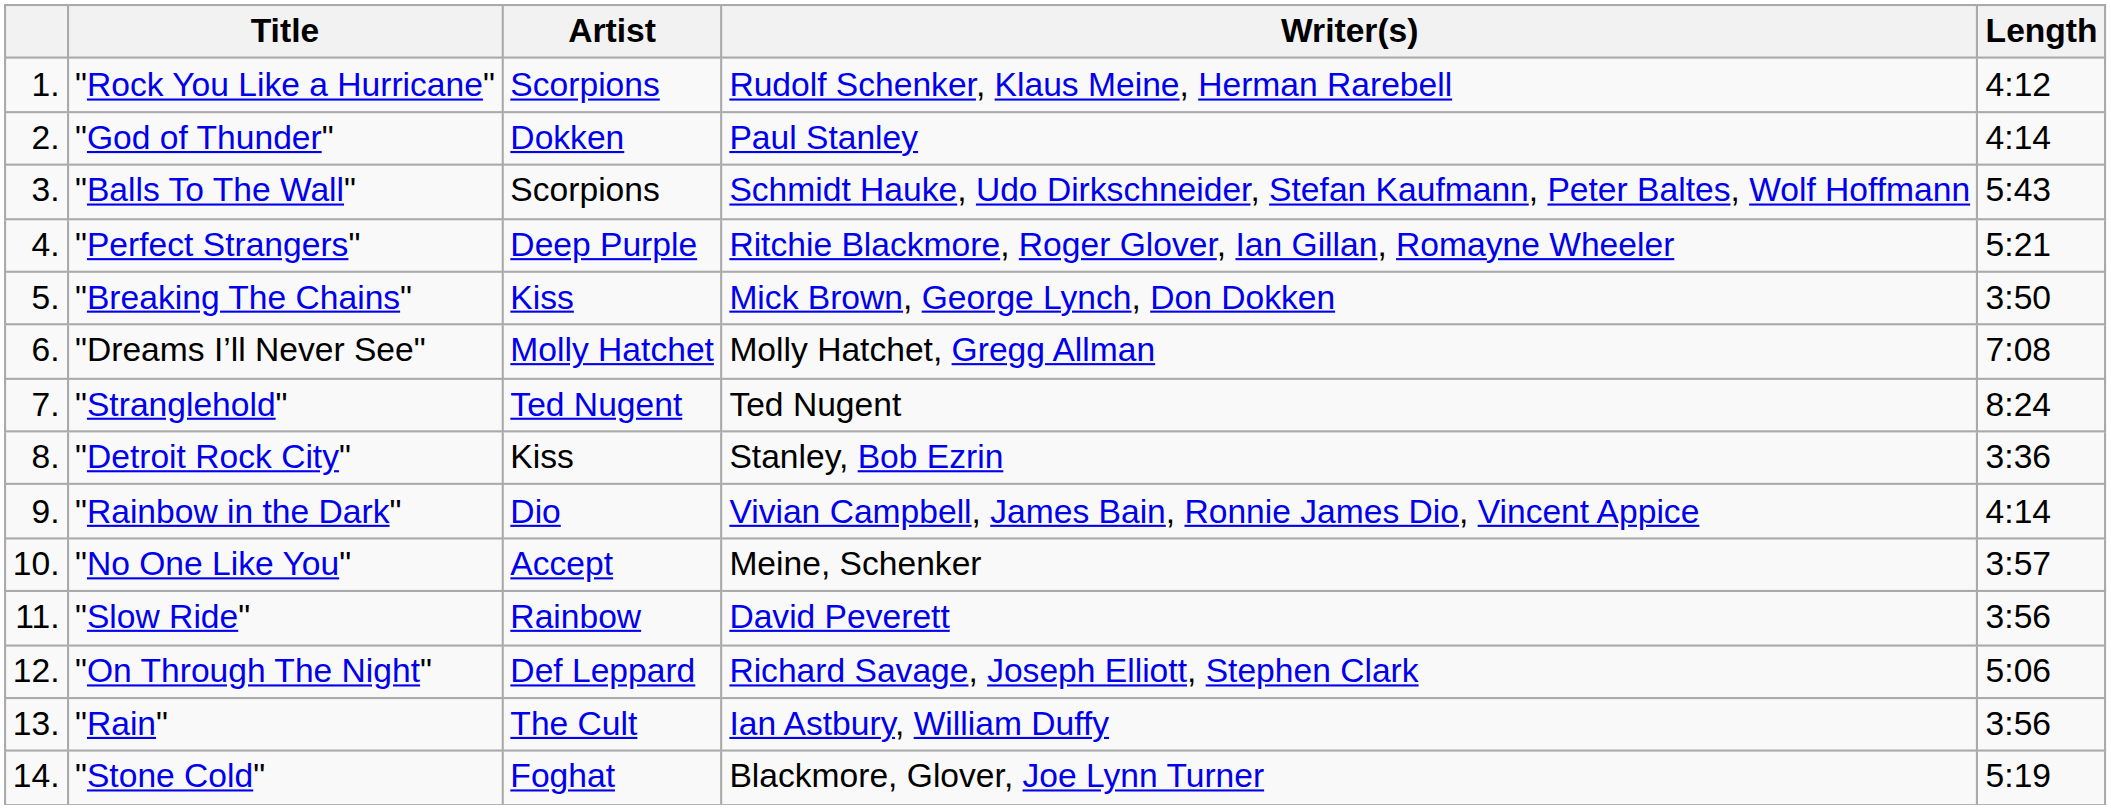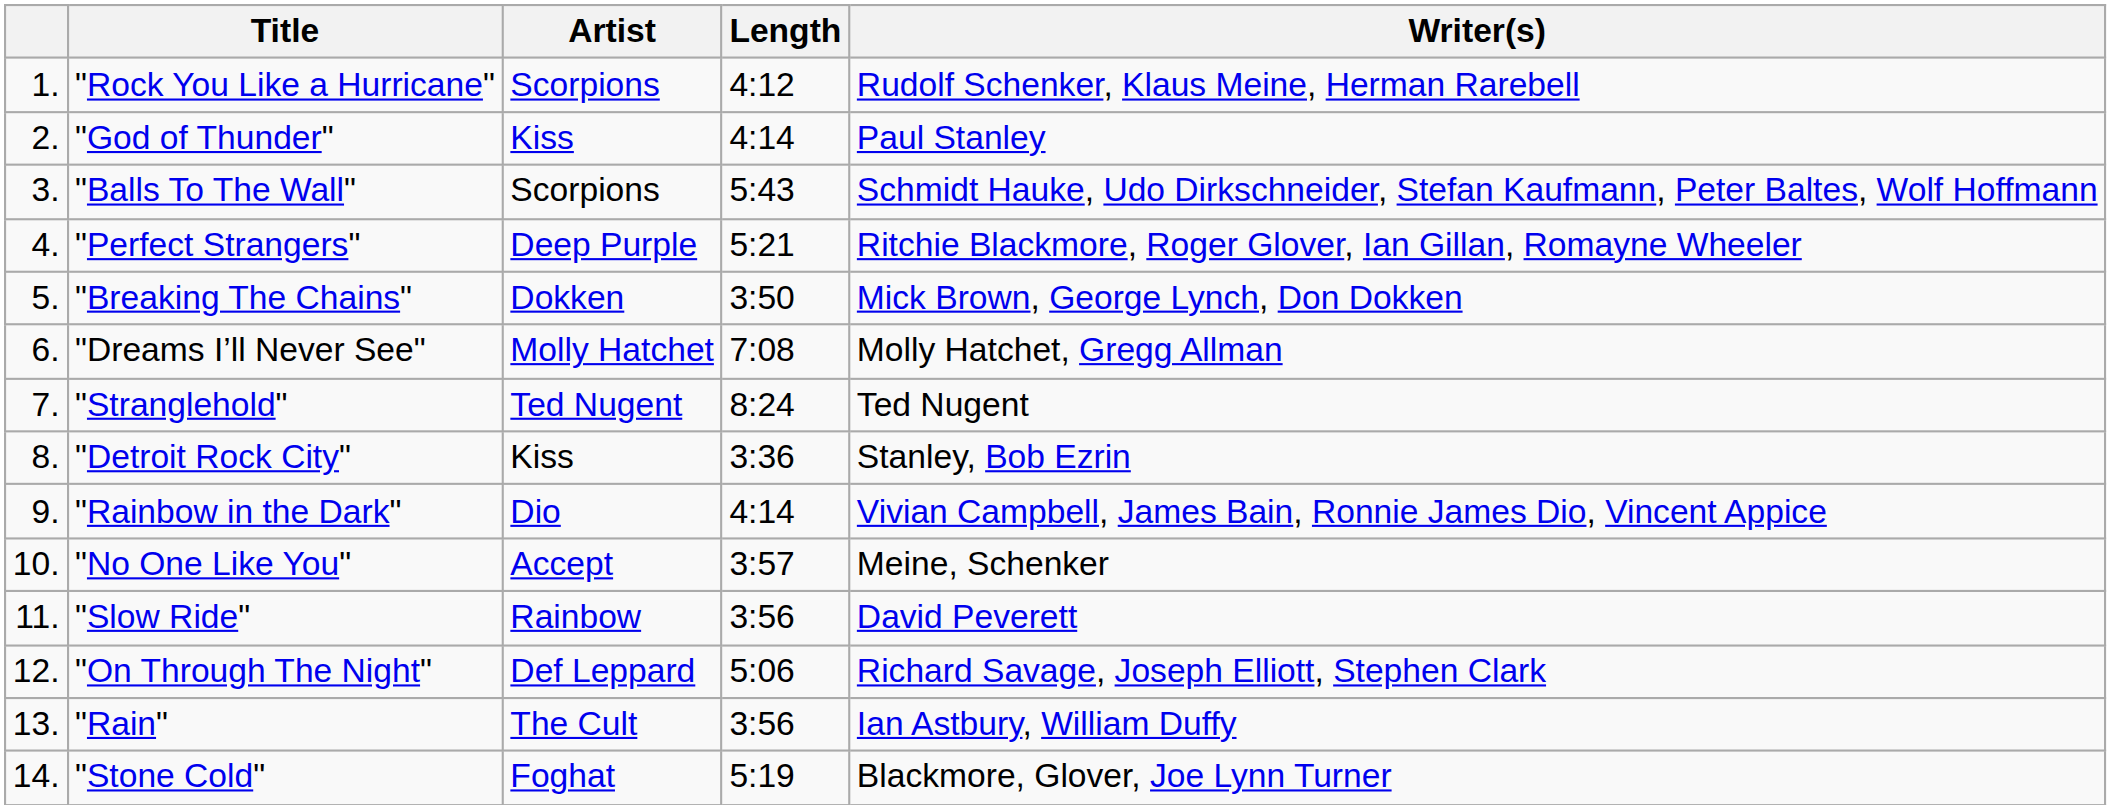 <table class=wikitable>
 <tr>
 <th></th>
 <th>Title</th>
 <th>Artist</th>
+<th>Length</th>
 <th>Writer(s)</th>
-<th>Length</th>
 </tr>
 <tr>
 <td align=right>1.</td>
 <td>"<a href='#'>Rock You Like a Hurricane</a>"</td>
 <td><a href='#'>Scorpions</a></td>
+<td>4:12</td>
 <td><a href='#'>Rudolf Schenker</a>, <a href='#'>Klaus Meine</a>, <a href='#'>Herman Rarebell</a></td>
-<td>4:12</td>
 </tr>
 <tr>
 <td align=right>2.</td>
 <td>"<a href='#'>God of Thunder</a>"</td>
-<td><a href='#'>Dokken</a></td>
+<td><a href='#'>Kiss</a></td>
+<td>4:14</td>
 <td><a href='#'>Paul Stanley</a></td>
-<td>4:14</td>
 </tr>
 <tr>
 <td align=right>3.</td>
 <td>"<a href='#'>Balls To The Wall</a>"</td>
 <td>Scorpions</td>
+<td>5:43</td>
 <td><a href='#'>Schmidt Hauke</a>, <a href='#'>Udo Dirkschneider</a>, <a href='#'>Stefan Kaufmann</a>, <a href='#'>Peter Baltes</a>, <a href='#'>Wolf Hoffmann</a></td>
-<td>5:43</td>
 </tr>
 <tr>
 <td align=right>4.</td>
 <td>"<a href='#'>Perfect Strangers</a>"</td>
 <td><a href='#'>Deep Purple</a></td>
+<td>5:21</td>
 <td><a href='#'>Ritchie Blackmore</a>, <a href='#'>Roger Glover</a>, <a href='#'>Ian Gillan</a>, <a href='#'>Romayne Wheeler</a></td>
-<td>5:21</td>
 </tr>
 <tr>
 <td align=right>5.</td>
 <td>"<a href='#'>Breaking The Chains</a>"</td>
-<td><a href='#'>Kiss</a></td>
+<td><a href='#'>Dokken</a></td>
+<td>3:50</td>
 <td><a href='#'>Mick Brown</a>, <a href='#'>George Lynch</a>, <a href='#'>Don Dokken</a></td>
-<td>3:50</td>
 </tr>
 <tr>
 <td align=right>6.</td>
 <td>"Dreams I’ll Never See"</td>
 <td><a href='#'>Molly Hatchet</a></td>
+<td>7:08</td>
 <td>Molly Hatchet, <a href='#'>Gregg Allman</a></td>
-<td>7:08</td>
 </tr>
 <tr>
 <td align=right>7.</td>
 <td>"<a href='#'>Stranglehold</a>"</td>
 <td><a href='#'>Ted Nugent</a></td>
+<td>8:24</td>
 <td>Ted Nugent</td>
-<td>8:24</td>
 </tr>
 <tr>
 <td align=right>8.</td>
 <td>"<a href='#'>Detroit Rock City</a>"</td>
 <td>Kiss</td>
+<td>3:36</td>
 <td>Stanley, <a href='#'>Bob Ezrin</a></td>
-<td>3:36</td>
 </tr>
 <tr>
 <td align=right>9.</td>
 <td>"<a href='#'>Rainbow in the Dark</a>"</td>
 <td><a href='#'>Dio</a></td>
+<td>4:14</td>
 <td><a href='#'>Vivian Campbell</a>, <a href='#'>James Bain</a>, <a href='#'>Ronnie James Dio</a>, <a href='#'>Vincent Appice</a></td>
-<td>4:14</td>
 </tr>
 <tr>
 <td align=right>10.</td>
 <td>"<a href='#'>No One Like You</a>"</td>
 <td><a href='#'>Accept</a></td>
+<td>3:57</td>
 <td>Meine, Schenker</td>
-<td>3:57</td>
 </tr>
 <tr>
 <td align=right>11.</td>
 <td>"<a href='#'>Slow Ride</a>"</td>
 <td><a href='#'>Rainbow</a></td>
+<td>3:56</td>
 <td><a href='#'>David Peverett</a></td>
-<td>3:56</td>
 </tr>
 <tr>
 <td align=right>12.</td>
 <td>"<a href='#'>On Through The Night</a>"</td>
 <td><a href='#'>Def Leppard</a></td>
+<td>5:06</td>
 <td><a href='#'>Richard Savage</a>, <a href='#'>Joseph Elliott</a>, <a href='#'>Stephen Clark</a></td>
-<td>5:06</td>
 </tr>
 <tr>
 <td align=right>13.</td>
 <td>"<a href='#'>Rain</a>"</td>
 <td><a href='#'>The Cult</a></td>
+<td>3:56</td>
 <td><a href='#'>Ian Astbury</a>, <a href='#'>William Duffy</a></td>
-<td>3:56</td>
 </tr>
 <tr>
 <td align=right>14.</td>
 <td>"<a href='#'>Stone Cold</a>"</td>
 <td><a href='#'>Foghat</a></td>
+<td>5:19</td>
 <td>Blackmore, Glover, <a href='#'>Joe Lynn Turner</a></td>
-<td>5:19</td>
 </tr>
 </table>
